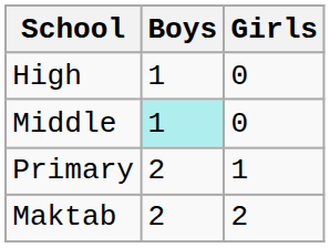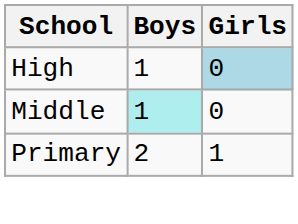 <table class="wikitable">
 <tr>
 <th>School</th>
 <th>Boys</th>
 <th>Girls</th>
 </tr>
 <tr>
 <td>High</td>
 <td>1</td>
-<td>0</td>
+<td style="background: lightblue;">0</td>
 </tr>
 <tr>
 <td>Middle</td>
 <td style="background: paleturquoise;">1</td>
 <td>0</td>
 </tr>
 <tr>
 <td>Primary</td>
 <td>2</td>
 <td>1</td>
 </tr>
-<tr>
-<td>Maktab</td>
-<td>2</td>
-<td>2</td>
-</tr>
 </table>
